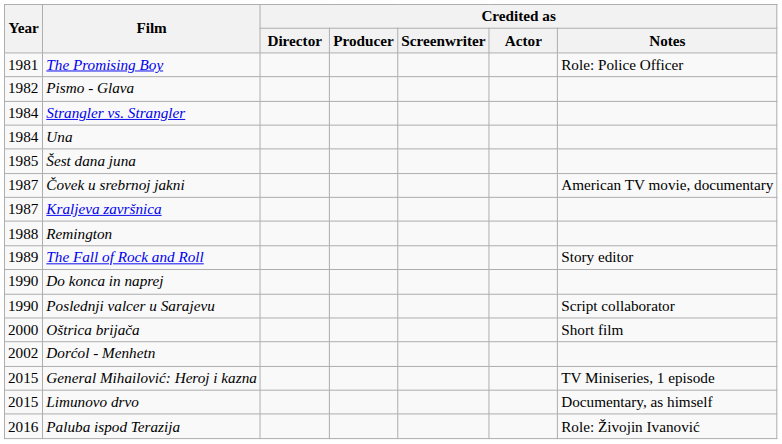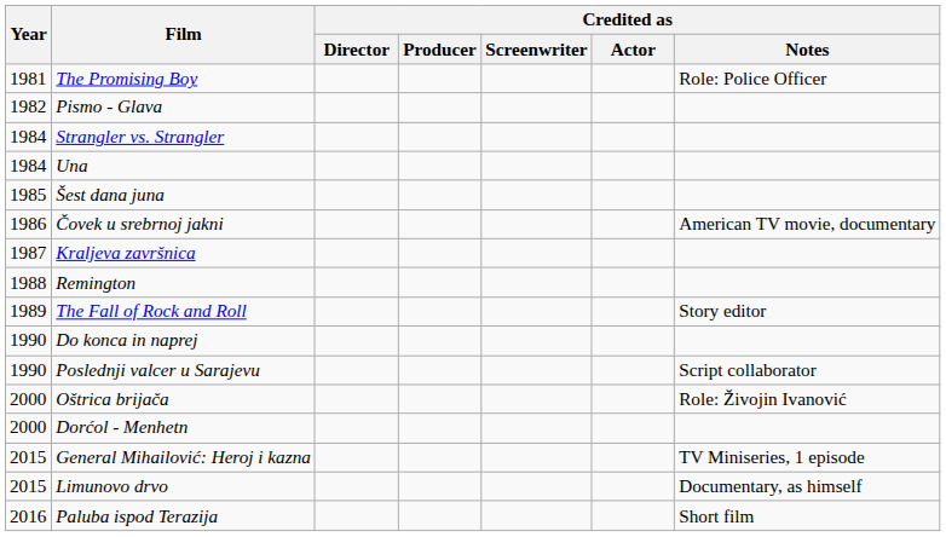 <table class="wikitable">
 <tr>
 <th rowspan="2" style="width:33px;">Year</th>
 <th rowspan="2">Film</th>
 <th colspan="8">Credited as</th>
 </tr>
 <tr>
 <th width=65>Director</th>
 <th width=65>Producer</th>
 <th width=65>Screenwriter</th>
 <th width=65>Actor</th>
 <th>Notes</th>
 </tr>
 <tr>
 <td>1981</td>
 <td style="text-align:left;"><em><a href='#'>The Promising Boy</a></em></td>
 <td></td>
 <td></td>
 <td></td>
 <td></td>
 <td>Role: Police Officer</td>
 </tr>
 <tr>
 <td>1982</td>
 <td style="text-align:left;"><em>Pismo - Glava</em></td>
 <td></td>
 <td></td>
 <td></td>
 <td></td>
 <td></td>
 </tr>
 <tr>
 <td>1984</td>
 <td style="text-align:left;"><em><a href='#'>Strangler vs. Strangler</a></em></td>
 <td></td>
 <td></td>
 <td></td>
 <td></td>
 <td></td>
 </tr>
 <tr>
 <td>1984</td>
 <td style="text-align:left;"><em>Una</em></td>
 <td></td>
 <td></td>
 <td></td>
 <td></td>
 <td></td>
 </tr>
 <tr>
 <td>1985</td>
 <td style="text-align:left;"><em>Šest dana juna</em></td>
 <td></td>
 <td></td>
 <td></td>
 <td></td>
 <td></td>
 </tr>
 <tr>
-<td>1987</td>
+<td>1986</td>
 <td style="text-align:left;"><em>Čovek u srebrnoj jakni</em></td>
 <td></td>
 <td></td>
 <td></td>
 <td></td>
 <td>American TV movie, documentary</td>
 </tr>
 <tr>
 <td>1987</td>
 <td style="text-align:left;"><em><a href='#'>Kraljeva završnica</a></em></td>
 <td></td>
 <td></td>
 <td></td>
 <td></td>
 <td></td>
 </tr>
 <tr>
 <td>1988</td>
 <td style="text-align:left;"><em>Remington</em></td>
 <td></td>
 <td></td>
 <td></td>
 <td></td>
 <td></td>
 </tr>
 <tr>
 <td>1989</td>
 <td style="text-align:left;"><em><a href='#'>The Fall of Rock and Roll</a></em></td>
 <td></td>
 <td></td>
 <td></td>
 <td></td>
 <td>Story editor</td>
 </tr>
 <tr>
 <td>1990</td>
 <td style="text-align:left;"><em>Do konca in naprej</em></td>
 <td></td>
 <td></td>
 <td></td>
 <td></td>
 <td></td>
 </tr>
 <tr>
 <td>1990</td>
 <td style="text-align:left;"><em>Poslednji valcer u Sarajevu</em></td>
 <td></td>
 <td></td>
 <td></td>
 <td></td>
 <td>Script collaborator</td>
 </tr>
 <tr>
 <td>2000</td>
 <td style="text-align:left;"><em>Oštrica brijača</em></td>
 <td></td>
 <td></td>
 <td></td>
 <td></td>
-<td>Short film</td>
+<td>Role: Živojin Ivanović</td>
 </tr>
 <tr>
-<td>2002</td>
+<td>2000</td>
 <td style="text-align:left;"><em>Dorćol - Menhetn</em></td>
 <td></td>
 <td></td>
 <td></td>
 <td></td>
 <td></td>
 </tr>
 <tr>
 <td>2015</td>
 <td style="text-align:left;"><em>General Mihailović: Heroj i kazna</em></td>
 <td></td>
 <td></td>
 <td></td>
 <td></td>
 <td>TV Miniseries, 1 episode</td>
 </tr>
 <tr>
 <td>2015</td>
 <td style="text-align:left;"><em>Limunovo drvo</em></td>
 <td></td>
 <td></td>
 <td></td>
 <td></td>
 <td>Documentary, as himself</td>
 </tr>
 <tr>
 <td>2016</td>
 <td style="text-align:left;"><em>Paluba ispod Terazija</em></td>
 <td></td>
 <td></td>
 <td></td>
 <td></td>
-<td>Role: Živojin Ivanović</td>
+<td>Short film</td>
 </tr>
 </table>
